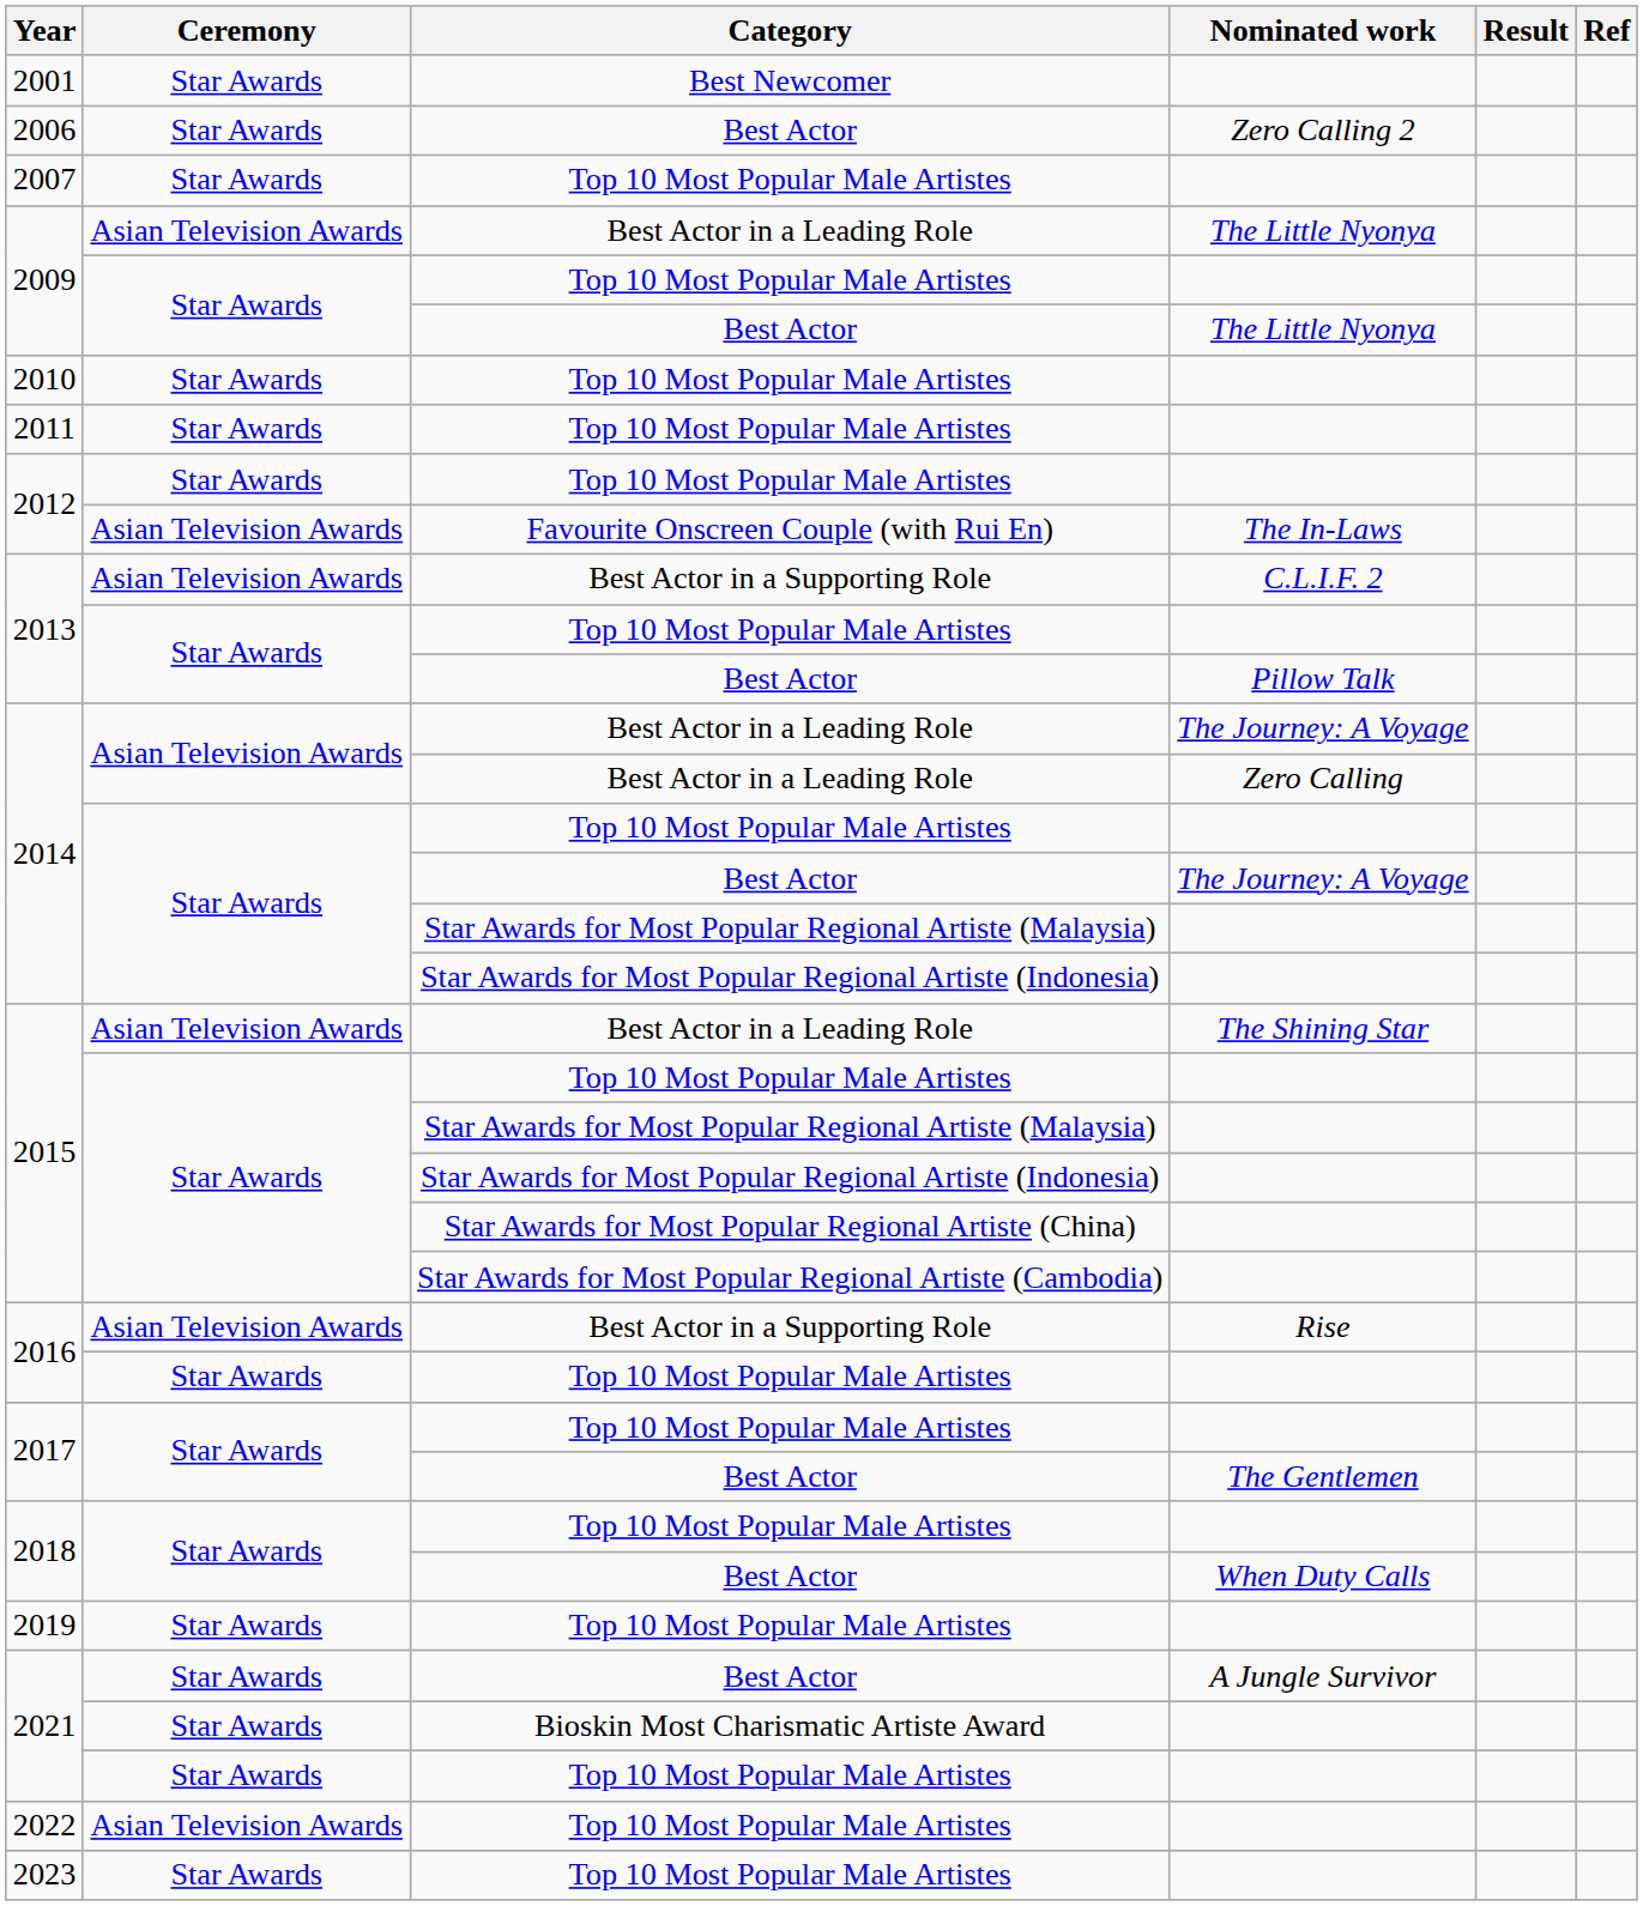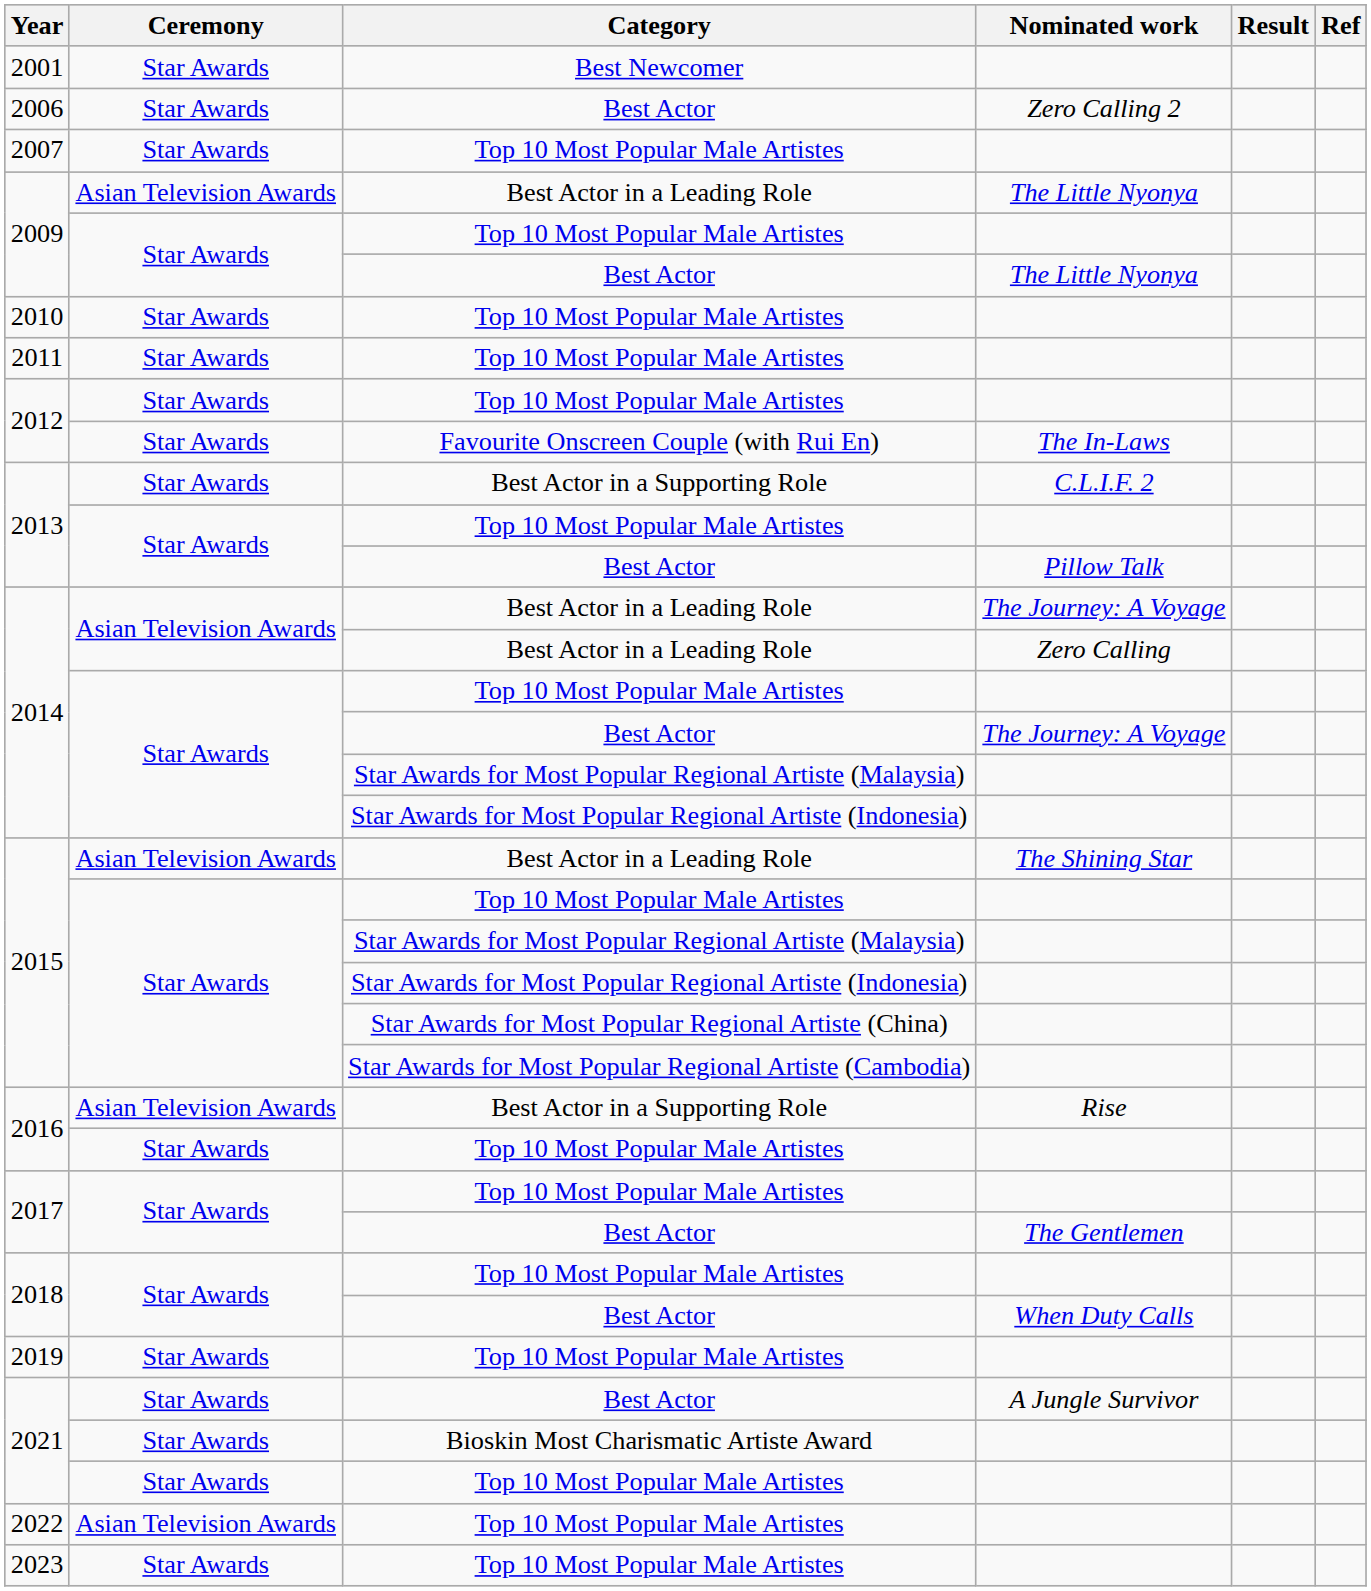 <table class="wikitable sortable" style="text-align: center;">
 <tr>
 <th>Year</th>
 <th>Ceremony</th>
 <th>Category</th>
 <th>Nominated work</th>
 <th>Result</th>
 <th class="unsortable">Ref</th>
 </tr>
 <tr>
 <td>2001</td>
 <td><a href='#'>Star Awards</a></td>
 <td><a href='#'>Best Newcomer</a></td>
 <td></td>
 <td></td>
 <td></td>
 </tr>
 <tr>
 <td>2006</td>
 <td><a href='#'>Star Awards</a></td>
 <td><a href='#'>Best Actor</a></td>
 <td><em>Zero Calling 2</em></td>
 <td></td>
 <td></td>
 </tr>
 <tr>
 <td>2007</td>
 <td><a href='#'>Star Awards</a></td>
 <td><a href='#'>Top 10 Most Popular Male Artistes</a></td>
 <td></td>
 <td></td>
 <td></td>
 </tr>
 <tr>
 <td rowspan="3">2009</td>
 <td><a href='#'>Asian Television Awards</a></td>
 <td>Best Actor in a Leading Role</td>
 <td><em><a href='#'>The Little Nyonya</a></em> <br> </td>
 <td></td>
 <td></td>
 </tr>
 <tr>
 <td rowspan="2"><a href='#'>Star Awards</a></td>
 <td><a href='#'>Top 10 Most Popular Male Artistes</a></td>
 <td></td>
 <td></td>
 <td></td>
 </tr>
 <tr>
 <td><a href='#'>Best Actor</a></td>
 <td><em><a href='#'>The Little Nyonya</a></em> <br> </td>
 <td></td>
 <td></td>
 </tr>
 <tr>
 <td>2010</td>
 <td><a href='#'>Star Awards</a></td>
 <td><a href='#'>Top 10 Most Popular Male Artistes</a></td>
 <td></td>
 <td></td>
 <td></td>
 </tr>
 <tr>
 <td>2011</td>
 <td><a href='#'>Star Awards</a></td>
 <td><a href='#'>Top 10 Most Popular Male Artistes</a></td>
 <td></td>
 <td></td>
 <td></td>
 </tr>
 <tr>
 <td rowspan="2">2012</td>
 <td><a href='#'>Star Awards</a></td>
 <td><a href='#'>Top 10 Most Popular Male Artistes</a></td>
 <td></td>
 <td></td>
 <td></td>
 </tr>
 <tr>
-<td><a href='#'>Asian Television Awards</a></td>
+<td><a href='#'>Star Awards</a></td>
 <td><a href='#'>Favourite Onscreen Couple</a> (with <a href='#'>Rui En</a>)</td>
 <td><em><a href='#'>The In-Laws</a></em> </td>
 <td></td>
 </tr>
 <tr>
 <td rowspan="3">2013</td>
-<td><a href='#'>Asian Television Awards</a></td>
+<td><a href='#'>Star Awards</a></td>
 <td>Best Actor in a Supporting Role</td>
 <td><em><a href='#'>C.L.I.F. 2</a></em> <br> </td>
 <td></td>
 <td></td>
 </tr>
 <tr>
 <td rowspan="2"><a href='#'>Star Awards</a></td>
 <td><a href='#'>Top 10 Most Popular Male Artistes</a></td>
 <td></td>
 <td></td>
 <td></td>
 </tr>
 <tr>
 <td><a href='#'>Best Actor</a></td>
 <td><em><a href='#'>Pillow Talk</a></em> <br> </td>
 <td></td>
 <td></td>
 </tr>
 <tr>
 <td rowspan="6">2014</td>
 <td rowspan="2"><a href='#'>Asian Television Awards</a></td>
 <td>Best Actor in a Leading Role</td>
 <td><em><a href='#'>The Journey: A Voyage</a></em> <br> </td>
 <td></td>
 <td></td>
 </tr>
 <tr>
 <td>Best Actor in a Leading Role</td>
 <td><em>Zero Calling</em></td>
 <td></td>
 <td></td>
 </tr>
 <tr>
 <td rowspan="4"><a href='#'>Star Awards</a></td>
 <td><a href='#'>Top 10 Most Popular Male Artistes</a></td>
 <td></td>
 <td></td>
 <td></td>
 </tr>
 <tr>
 <td><a href='#'>Best Actor</a></td>
 <td><em><a href='#'>The Journey: A Voyage</a></em> <br> </td>
 <td></td>
 <td></td>
 </tr>
 <tr>
 <td><a href='#'>Star Awards for Most Popular Regional Artiste</a> (<a href='#'>Malaysia</a>)</td>
 <td></td>
 <td></td>
 <td></td>
 </tr>
 <tr>
 <td><a href='#'>Star Awards for Most Popular Regional Artiste</a> (<a href='#'>Indonesia</a>)</td>
 <td></td>
 <td></td>
 <td></td>
 </tr>
 <tr>
 <td rowspan="6">2015</td>
 <td><a href='#'>Asian Television Awards</a></td>
 <td>Best Actor in a Leading Role</td>
 <td><em><a href='#'>The Shining Star</a></em> <br> </td>
 <td></td>
 <td></td>
 </tr>
 <tr>
 <td rowspan="5"><a href='#'>Star Awards</a></td>
 <td><a href='#'>Top 10 Most Popular Male Artistes</a></td>
 <td></td>
 <td></td>
 <td></td>
 </tr>
 <tr>
 <td><a href='#'>Star Awards for Most Popular Regional Artiste</a> (<a href='#'>Malaysia</a>)</td>
 <td></td>
 <td></td>
 <td></td>
 </tr>
 <tr>
 <td><a href='#'>Star Awards for Most Popular Regional Artiste</a> (<a href='#'>Indonesia</a>)</td>
 <td></td>
 <td></td>
 <td></td>
 </tr>
 <tr>
 <td><a href='#'>Star Awards for Most Popular Regional Artiste</a> (China)</td>
 <td></td>
 <td></td>
 <td></td>
 </tr>
 <tr>
 <td><a href='#'>Star Awards for Most Popular Regional Artiste</a> (<a href='#'>Cambodia</a>)</td>
 <td></td>
 <td></td>
 <td></td>
 </tr>
 <tr>
 <td rowspan="2">2016</td>
 <td><a href='#'>Asian Television Awards</a></td>
 <td>Best Actor in a Supporting Role</td>
 <td><em>Rise</em></td>
 <td></td>
 <td></td>
 </tr>
 <tr>
 <td><a href='#'>Star Awards</a></td>
 <td><a href='#'>Top 10 Most Popular Male Artistes</a></td>
 <td></td>
 <td></td>
 <td></td>
 </tr>
 <tr>
 <td rowspan="2">2017</td>
 <td rowspan="2"><a href='#'>Star Awards</a></td>
 <td><a href='#'>Top 10 Most Popular Male Artistes</a></td>
 <td></td>
 <td></td>
 <td></td>
 </tr>
 <tr>
 <td><a href='#'>Best Actor</a></td>
 <td><em><a href='#'>The Gentlemen</a></em> <br> </td>
 <td></td>
 <td></td>
 </tr>
 <tr>
 <td rowspan="2">2018</td>
 <td rowspan="2"><a href='#'>Star Awards</a></td>
 <td><a href='#'>Top 10 Most Popular Male Artistes</a></td>
 <td></td>
 <td></td>
 <td></td>
 </tr>
 <tr>
 <td><a href='#'>Best Actor</a></td>
 <td><em><a href='#'>When Duty Calls</a></em> <br> </td>
 <td></td>
 <td></td>
 </tr>
 <tr>
 <td>2019</td>
 <td><a href='#'>Star Awards</a></td>
 <td><a href='#'>Top 10 Most Popular Male Artistes</a></td>
 <td></td>
 <td></td>
 <td></td>
 </tr>
 <tr>
 <td rowspan="3">2021</td>
 <td><a href='#'>Star Awards</a></td>
 <td><a href='#'>Best Actor</a></td>
 <td><em>A Jungle Survivor</em> <br> </td>
 <td></td>
 <td></td>
 </tr>
 <tr>
 <td><a href='#'>Star Awards</a></td>
 <td>Bioskin Most Charismatic Artiste Award</td>
 <td></td>
 <td></td>
 <td></td>
 </tr>
 <tr>
 <td><a href='#'>Star Awards</a></td>
 <td><a href='#'>Top 10 Most Popular Male Artistes</a></td>
 <td></td>
 <td></td>
 <td></td>
 </tr>
 <tr>
 <td>2022</td>
 <td><a href='#'>Asian Television Awards</a></td>
 <td><a href='#'>Top 10 Most Popular Male Artistes</a></td>
 <td></td>
 <td></td>
 <td></td>
 </tr>
 <tr>
 <td>2023</td>
 <td><a href='#'>Star Awards</a></td>
 <td><a href='#'>Top 10 Most Popular Male Artistes</a></td>
 <td></td>
 <td></td>
 <td></td>
 </tr>
 </table>
